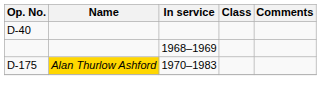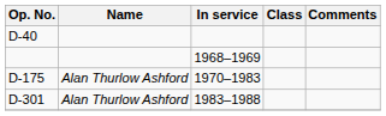 <table class="wikitable">
 <tr>
 <th>Op. No.</th>
 <th>Name</th>
 <th>In service</th>
 <th>Class</th>
 <th>Comments</th>
 </tr>
 <tr>
 <td>D-40</td>
 <td></td>
 <td></td>
 <td></td>
 <td></td>
 </tr>
 <tr>
 <td></td>
 <td></td>
 <td>1968–1969</td>
 <td></td>
 <td></td>
 </tr>
 <tr>
 <td>D-175</td>
-<td style="background: gold;"><em>Alan Thurlow Ashford</em></td>
+<td><em>Alan Thurlow Ashford</em></td>
 <td>1970–1983</td>
+<td></td>
+<td></td>
+</tr>
+<tr>
+<td>D-301</td>
+<td><em>Alan Thurlow Ashford</em></td>
+<td>1983–1988</td>
 <td></td>
 <td></td>
 </tr>
 <tr>
 </tr>
 </table>
